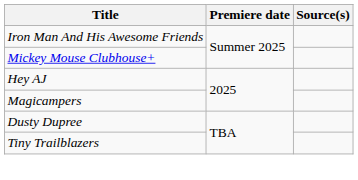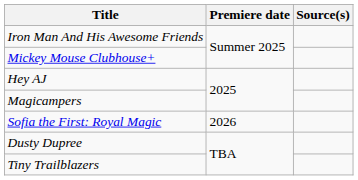 <table class="wikitable sortable">
 <tr>
 <th>Title</th>
 <th>Premiere date</th>
 <th>Source(s)</th>
 </tr>
 <tr>
 <td><em>Iron Man And His Awesome Friends</em></td>
 <td rowspan="2">Summer 2025</td>
 <td></td>
 </tr>
 <tr>
 <td><em><a href='#'>Mickey Mouse Clubhouse+</a></em></td>
 <td></td>
 </tr>
 <tr>
 <td><em>Hey AJ</em></td>
 <td rowspan="2">2025</td>
 <td></td>
 </tr>
 <tr>
 <td><em>Magicampers</em></td>
 <td></td>
 </tr>
 <tr>
+<td><em><a href='#'>Sofia the First: Royal Magic</a></em></td>
+<td>2026</td>
+<td></td>
+</tr>
+<tr>
 <td><em>Dusty Dupree</em></td>
 <td rowspan="2">TBA</td>
 <td></td>
 </tr>
 <tr>
 <td><em>Tiny Trailblazers</em></td>
 <td></td>
 </tr>
 </table>
